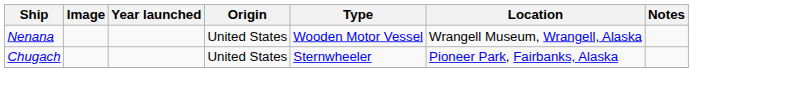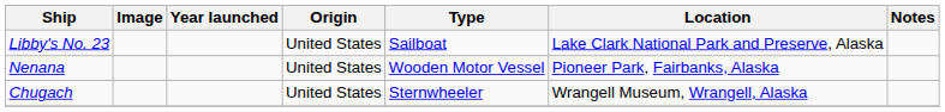 <table class="wikitable sortable">
 <tr>
 <th>Ship</th>
 <th>Image</th>
 <th>Year launched</th>
 <th>Origin</th>
 <th>Type</th>
 <th>Location</th>
 <th>Notes</th>
 </tr>
 <tr>
+<td data-sort-value=Libby's No. 23><em><a href='#'>Libby's No. 23</a></em></td>
+<td></td>
+<td></td>
+<td> United States</td>
+<td><a href='#'>Sailboat</a></td>
+<td><a href='#'>Lake Clark National Park and Preserve</a>, Alaska<br></td>
+<td></td>
+</tr>
+<tr>
 <td data-sort-value=Nenana><em><a href='#'>Nenana</a></em></td>
 <td></td>
 <td></td>
 <td> United States</td>
 <td><a href='#'>Wooden Motor Vessel</a></td>
-<td>Wrangell Museum, <a href='#'>Wrangell, Alaska</a></td>
+<td><a href='#'>Pioneer Park</a>, <a href='#'>Fairbanks, Alaska</a></td>
 <td></td>
 </tr>
 <tr>
 <td data-sort-value=Chugach><em><a href='#'>Chugach</a></em></td>
 <td></td>
 <td></td>
 <td> United States</td>
 <td><a href='#'>Sternwheeler</a></td>
-<td><a href='#'>Pioneer Park</a>, <a href='#'>Fairbanks, Alaska</a></td>
+<td>Wrangell Museum, <a href='#'>Wrangell, Alaska</a></td>
 <td></td>
 </tr>
 <tr>
 </tr>
 </table>
